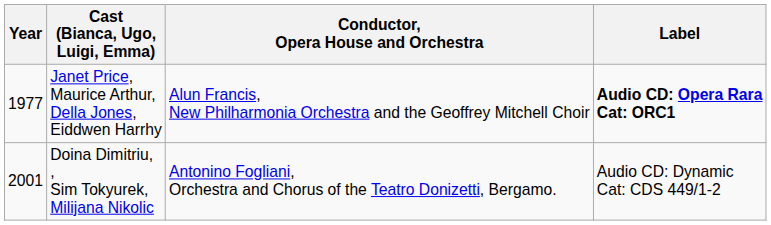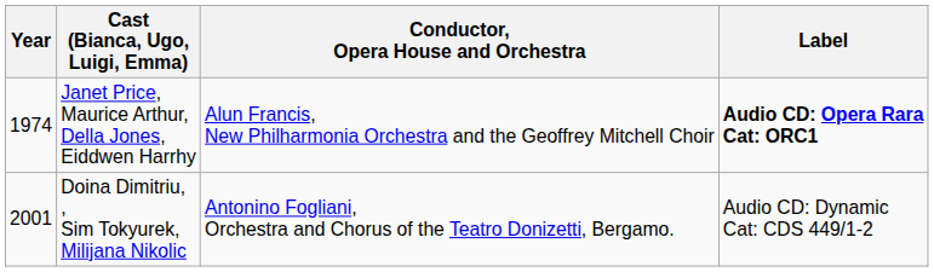 <table class="wikitable">
 <tr>
 <th>Year</th>
 <th>Cast <br>(Bianca, Ugo,<br>Luigi, Emma)</th>
 <th>Conductor,<br>Opera House and Orchestra</th>
 <th>Label</th>
 </tr>
 <tr>
-<td>1977</td>
+<td>1974</td>
 <td><a href='#'>Janet Price</a>,<br>Maurice Arthur,<br><a href='#'>Della Jones</a>,<br>Eiddwen Harrhy</td>
 <td><a href='#'>Alun Francis</a>,<br><a href='#'>New Philharmonia Orchestra</a> and the Geoffrey Mitchell Choir</td>
 <td><strong>Audio CD: <a href='#'>Opera Rara</a><br>Cat: ORC1</strong></td>
 </tr>
 <tr>
 <td>2001</td>
 <td>Doina Dimitriu,<br>,<br>Sim Tokyurek,<br><a href='#'>Milijana Nikolic</a></td>
 <td><a href='#'>Antonino Fogliani</a>,<br>Orchestra and Chorus of the <a href='#'>Teatro Donizetti</a>, Bergamo.</td>
 <td>Audio CD: Dynamic<br>Cat: CDS 449/1-2</td>
 </tr>
 </table>
